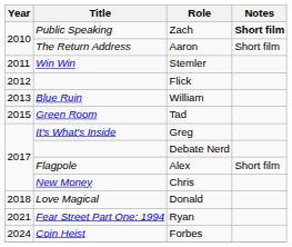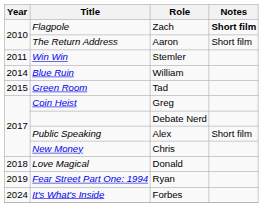 <table class="wikitable sortable">
 <tr>
 <th>Year</th>
 <th>Title</th>
 <th>Role</th>
 <th class="unsortable">Notes</th>
 </tr>
 <tr>
 <td rowspan="2">2010</td>
-<td><em>Public Speaking</em></td>
+<td><em>Flagpole</em></td>
 <td>Zach</td>
 <td><strong>Short film</strong></td>
 </tr>
 <tr>
 <td><em>The Return Address</em></td>
 <td>Aaron</td>
 <td>Short film</td>
 </tr>
 <tr>
 <td>2011</td>
 <td><em><a href='#'>Win Win</a></em></td>
 <td>Stemler</td>
 <td></td>
 </tr>
 <tr>
-<td>2012</td>
-<td><em></em></td>
-<td>Flick</td>
-<td></td>
-</tr>
-<tr>
-<td>2013</td>
+<td>2014</td>
 <td><em><a href='#'>Blue Ruin</a></em></td>
 <td>William</td>
 <td></td>
 </tr>
 <tr>
 <td>2015</td>
 <td><em><a href='#'>Green Room</a></em></td>
 <td>Tad</td>
 <td></td>
 </tr>
 <tr>
 <td rowspan="4">2017</td>
-<td><em><a href='#'>It's What's Inside</a></em></td>
+<td><em><a href='#'>Coin Heist</a></em></td>
 <td>Greg</td>
 <td></td>
 </tr>
 <tr>
 <td><em></em></td>
 <td>Debate Nerd</td>
 <td></td>
 </tr>
 <tr>
-<td><em>Flagpole</em></td>
+<td><em>Public Speaking</em></td>
 <td>Alex</td>
 <td>Short film</td>
 </tr>
 <tr>
 <td><em><a href='#'>New Money</a></em></td>
 <td>Chris</td>
 <td></td>
 </tr>
 <tr>
 <td>2018</td>
 <td><em>Love Magical</em></td>
 <td>Donald</td>
 <td></td>
 </tr>
 <tr>
-<td>2021</td>
+<td>2019</td>
 <td><em><a href='#'>Fear Street Part One: 1994</a></em></td>
 <td>Ryan</td>
 <td></td>
 </tr>
 <tr>
 <td>2024</td>
-<td><em><a href='#'>Coin Heist</a></em></td>
+<td><em><a href='#'>It's What's Inside</a></em></td>
 <td>Forbes</td>
 <td></td>
 </tr>
 <tr>
 </tr>
 </table>
